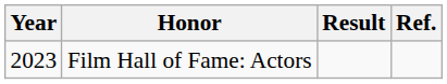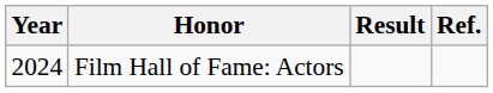 <table class="wikitable">
 <tr>
 <th>Year</th>
 <th>Honor</th>
 <th>Result</th>
 <th>Ref.</th>
 </tr>
 <tr>
-<td>2023</td>
+<td>2024</td>
 <td>Film Hall of Fame: Actors</td>
 <td></td>
 <td align="center"></td>
 </tr>
 </table>
